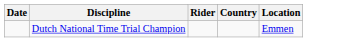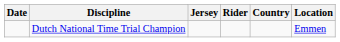 <table class="wikitable">
 <tr>
 <th>Date</th>
 <th>Discipline</th>
+<th>Jersey</th>
 <th>Rider</th>
 <th>Country</th>
 <th>Location</th>
 </tr>
 <tr>
 <td></td>
 <td><a href='#'>Dutch National Time Trial Champion</a></td>
 <td></td>
 <td></td>
+<td></td>
 <td><a href='#'>Emmen</a></td>
 </tr>
 </table>
